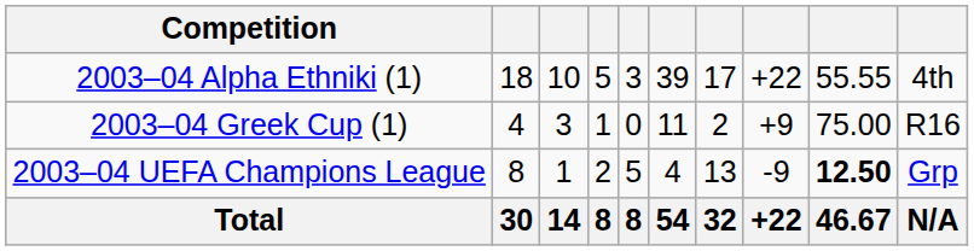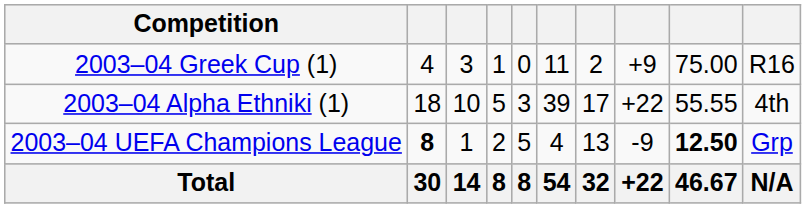 <table class="wikitable" style="text-align:center">
 <tr>
 <th>Competition</th>
 <th></th>
 <th></th>
 <th></th>
 <th></th>
 <th></th>
 <th></th>
 <th></th>
 <th></th>
 <th></th>
 </tr>
 <tr>
+<td><a href='#'>2003–04 Greek Cup</a> (1)</td>
+<td>4</td>
+<td>3</td>
+<td>1</td>
+<td>0</td>
+<td>11</td>
+<td>2</td>
+<td>+9</td>
+<td>75.00</td>
+<td>R16</td>
+</tr>
+<tr>
 <td><a href='#'>2003–04 Alpha Ethniki</a> (1)</td>
 <td>18</td>
 <td>10</td>
 <td>5</td>
 <td>3</td>
 <td>39</td>
 <td>17</td>
 <td>+22</td>
 <td>55.55</td>
 <td>4th</td>
 </tr>
 <tr>
-<td><a href='#'>2003–04 Greek Cup</a> (1)</td>
-<td>4</td>
-<td>3</td>
-<td>1</td>
-<td>0</td>
-<td>11</td>
-<td>2</td>
-<td>+9</td>
-<td>75.00</td>
-<td>R16</td>
-</tr>
-<tr>
 <td><a href='#'>2003–04 UEFA Champions League</a></td>
-<td>8</td>
+<td><strong>8</strong></td>
 <td>1</td>
 <td>2</td>
 <td>5</td>
 <td>4</td>
 <td>13</td>
 <td>-9</td>
 <td><strong>12.50</strong></td>
 <td><a href='#'>Grp</a></td>
 </tr>
 <tr>
 <th>Total</th>
 <th>30</th>
 <th>14</th>
 <th>8</th>
 <th>8</th>
 <th>54</th>
 <th>32</th>
 <th>+22</th>
 <th>46.67</th>
 <th>N/A</th>
 </tr>
 </table>
